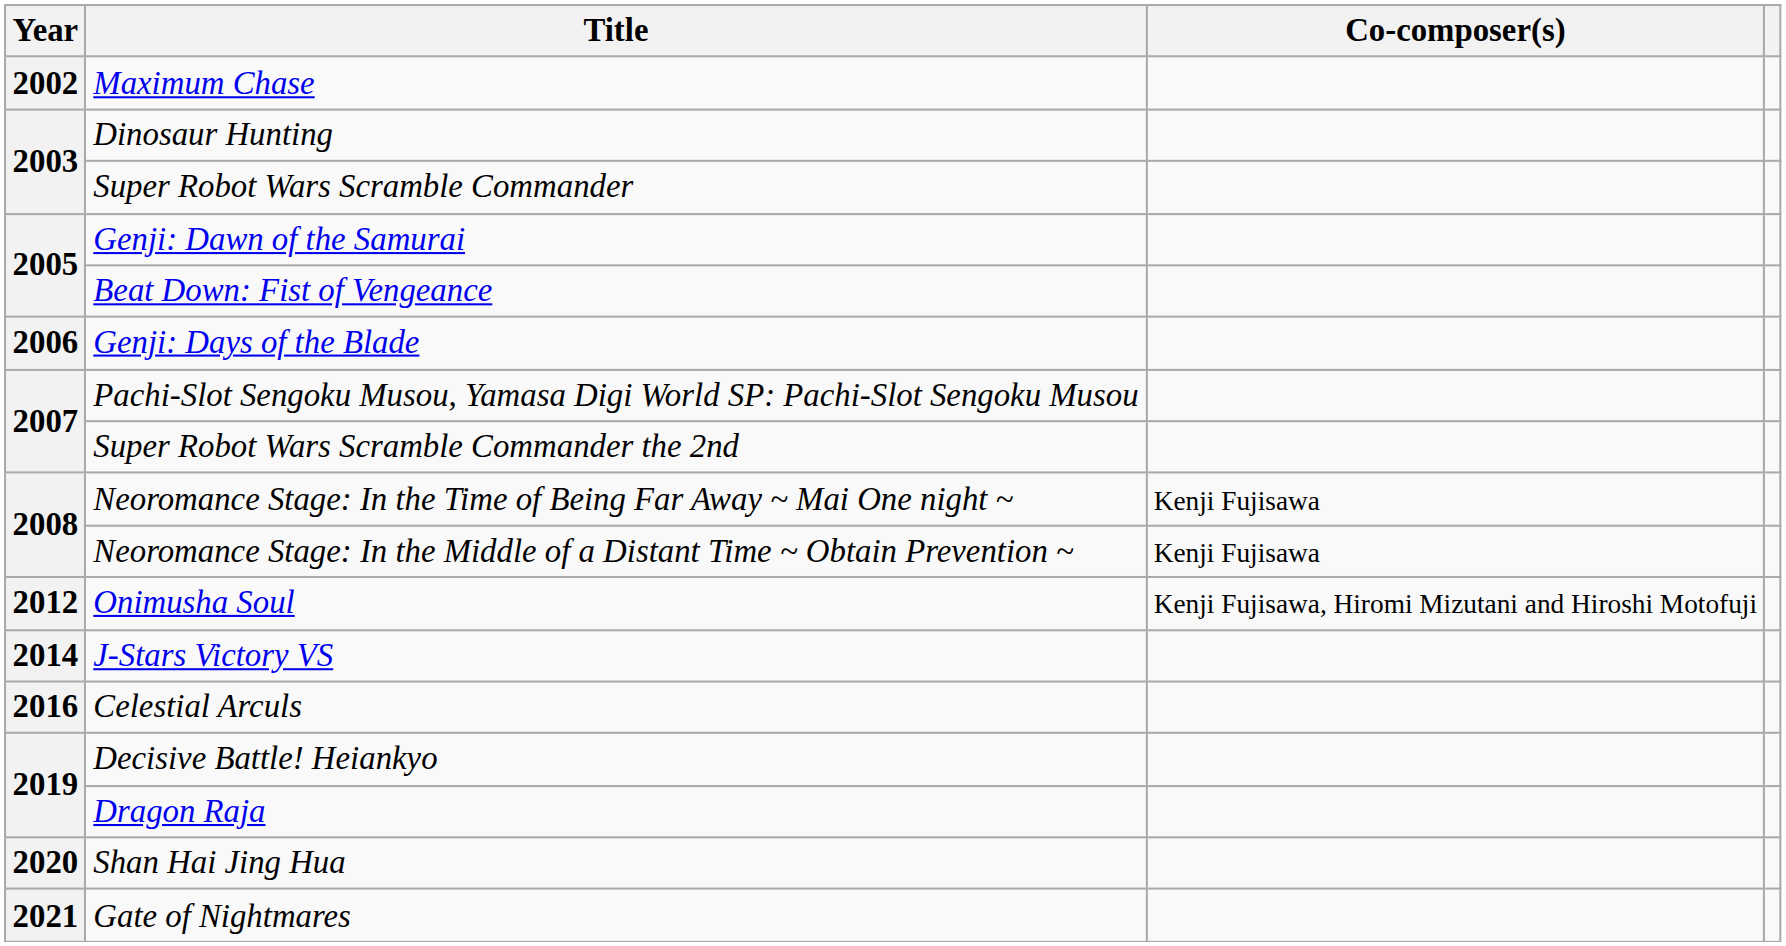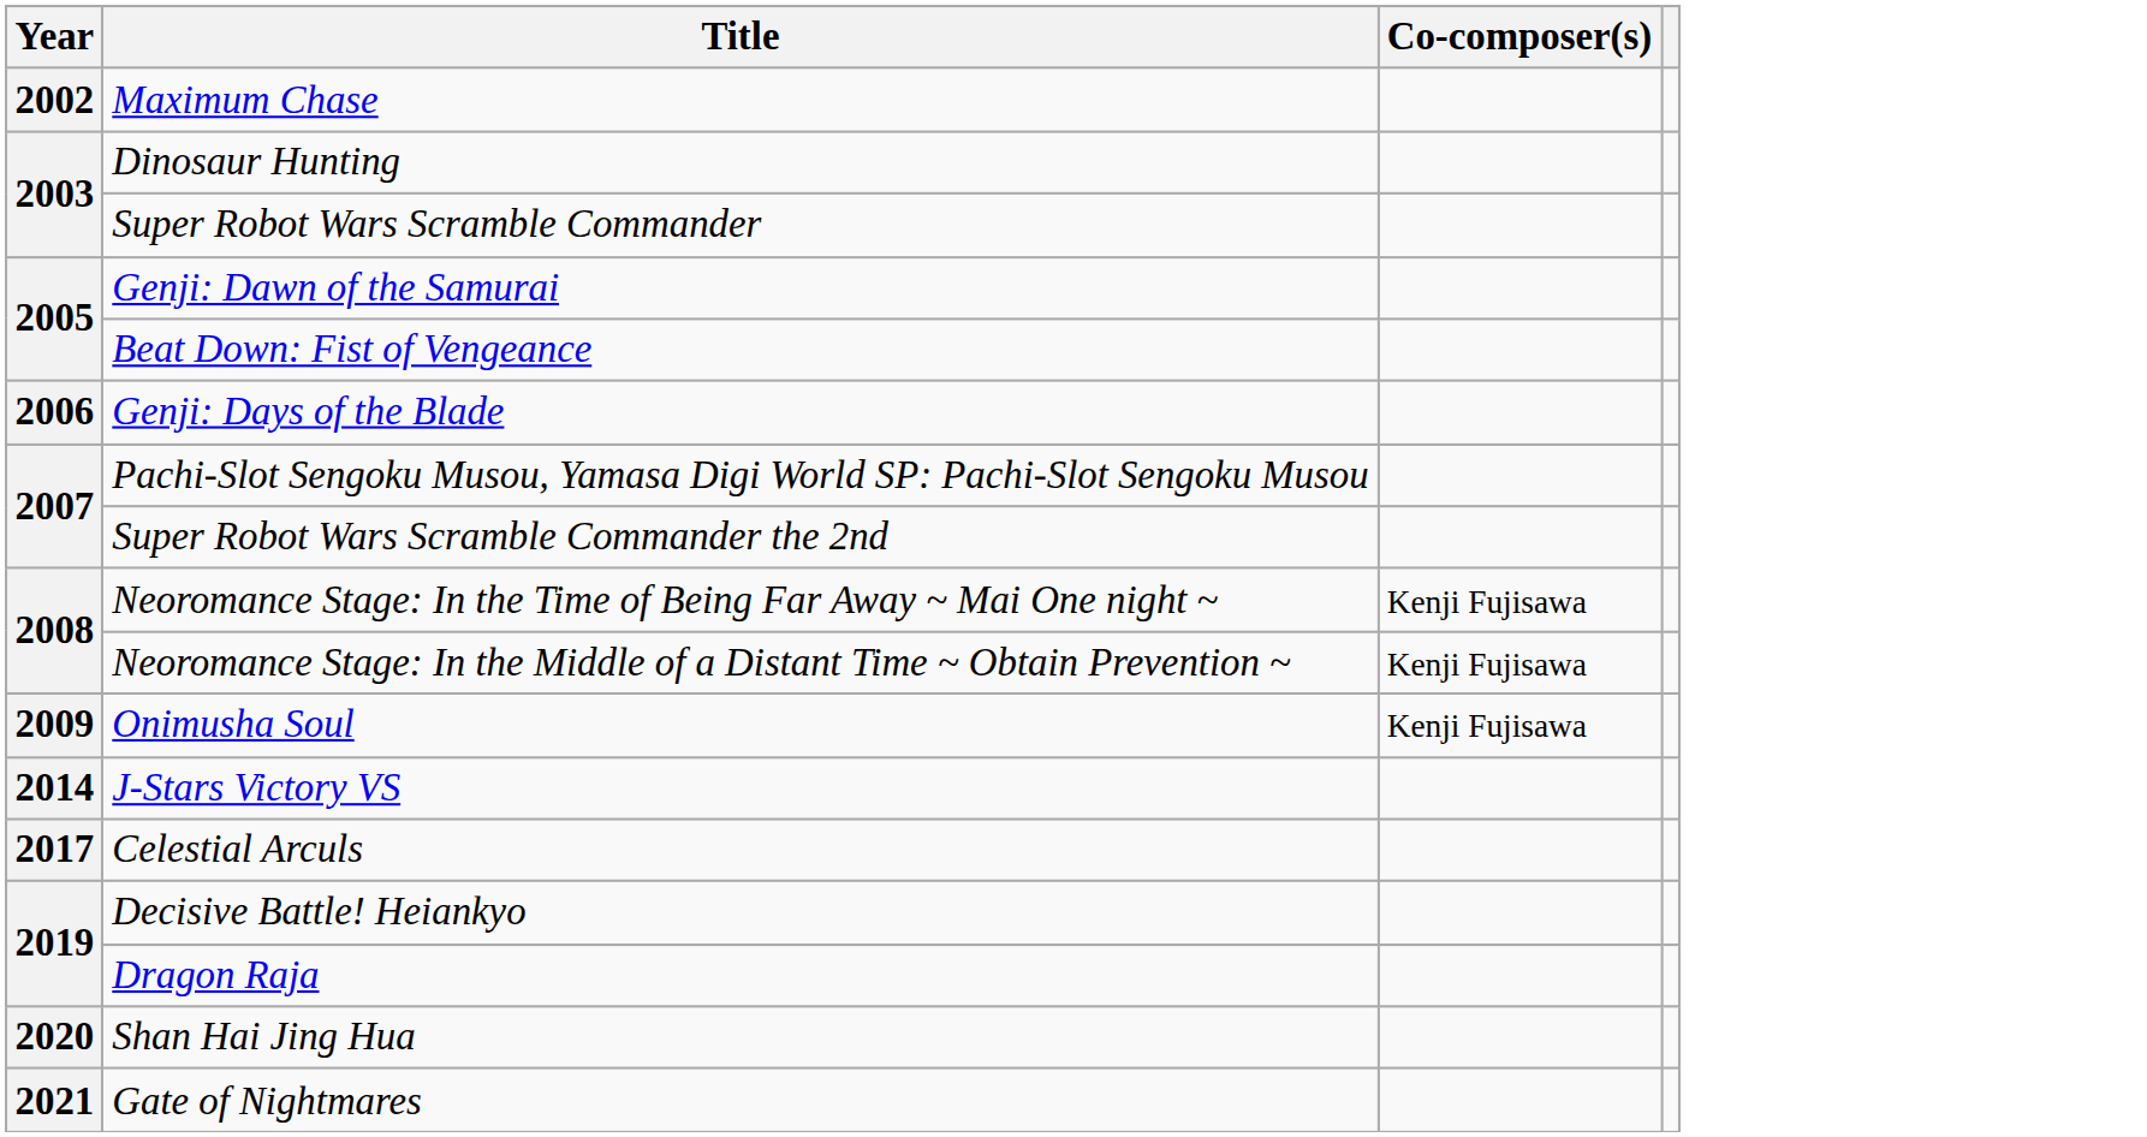 <table class="wikitable sortable">
 <tr>
 <th>Year</th>
 <th>Title</th>
 <th class="unsortable">Co-composer(s)</th>
 <th class="unsortable"></th>
 </tr>
 <tr>
 <th>2002</th>
 <td><em><a href='#'>Maximum Chase</a></em></td>
 <td></td>
 <td></td>
 </tr>
 <tr>
 <th rowspan="2">2003</th>
 <td><em>Dinosaur Hunting</em></td>
 <td></td>
 <td></td>
 </tr>
 <tr>
 <td><em>Super Robot Wars Scramble Commander</em></td>
 <td></td>
 <td></td>
 </tr>
 <tr>
 <th rowspan="2">2005</th>
 <td><em><a href='#'>Genji: Dawn of the Samurai</a></em></td>
 <td></td>
 <td></td>
 </tr>
 <tr>
 <td><em><a href='#'>Beat Down: Fist of Vengeance</a></em></td>
 <td></td>
 <td></td>
 </tr>
 <tr>
 <th>2006</th>
 <td><em><a href='#'>Genji: Days of the Blade</a></em></td>
 <td></td>
 <td></td>
 </tr>
 <tr>
 <th rowspan="2">2007</th>
 <td><em>Pachi-Slot Sengoku Musou, Yamasa Digi World SP: Pachi-Slot Sengoku Musou</em></td>
 <td></td>
 <td></td>
 </tr>
 <tr>
 <td><em>Super Robot Wars Scramble Commander the 2nd</em></td>
 <td></td>
 <td></td>
 </tr>
 <tr>
 <th rowspan="2">2008</th>
 <td><em>Neoromance Stage: In the Time of Being Far Away ~ Mai One night ~</em></td>
 <td><small>Kenji Fujisawa</small></td>
 <td></td>
 </tr>
 <tr>
 <td><em>Neoromance Stage: In the Middle of a Distant Time ~ Obtain Prevention ~</em></td>
 <td><small>Kenji Fujisawa</small></td>
 <td></td>
 </tr>
 <tr>
-<th>2012</th>
+<th>2009</th>
 <td><em><a href='#'>Onimusha Soul</a></em></td>
-<td><small>Kenji Fujisawa, Hiromi Mizutani and Hiroshi Motofuji</small></td>
+<td><small>Kenji Fujisawa</small></td>
 <td></td>
 </tr>
 <tr>
 <th>2014</th>
 <td><em><a href='#'>J-Stars Victory VS</a></em></td>
 <td></td>
 <td></td>
 </tr>
 <tr>
-<th>2016</th>
+<th>2017</th>
 <td><em>Celestial Arculs</em></td>
 <td></td>
 <td></td>
 </tr>
 <tr>
 <th rowspan="2">2019</th>
 <td><em>Decisive Battle! Heiankyo</em></td>
 <td></td>
 <td></td>
 </tr>
 <tr>
 <td><em><a href='#'>Dragon Raja</a></em></td>
 <td></td>
 <td></td>
 </tr>
 <tr>
 <th>2020</th>
 <td><em>Shan Hai Jing Hua</em></td>
 <td></td>
 <td></td>
 </tr>
 <tr>
 <th>2021</th>
 <td><em>Gate of Nightmares</em></td>
 <td></td>
 <td></td>
 </tr>
 </table>
